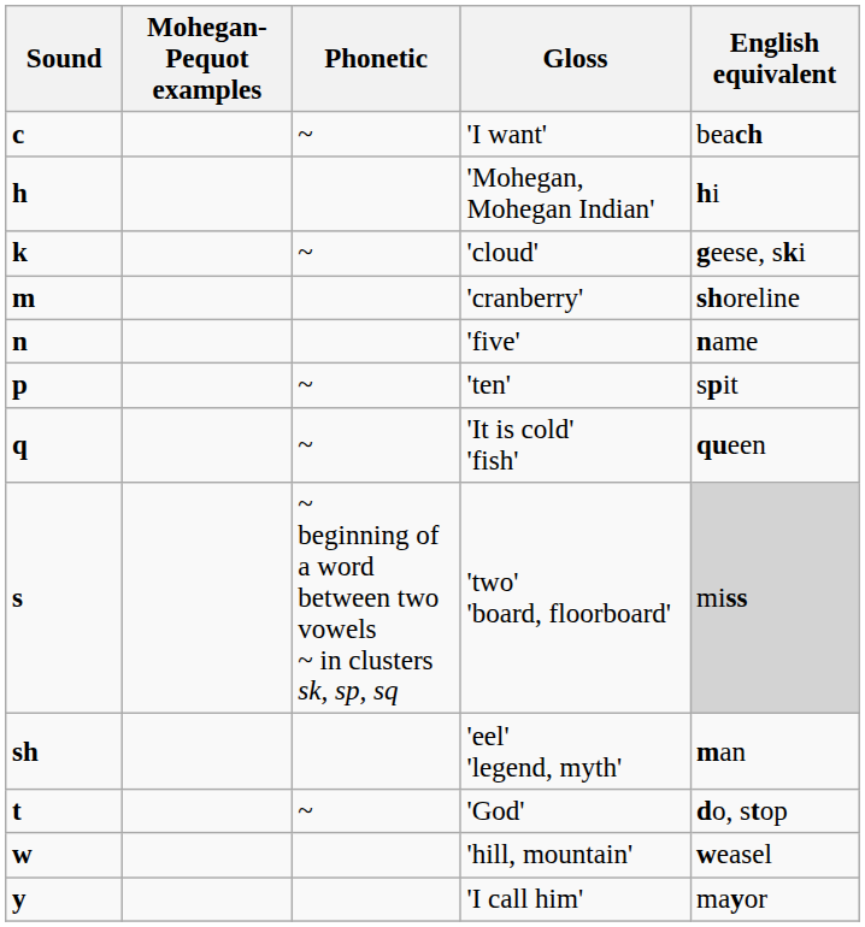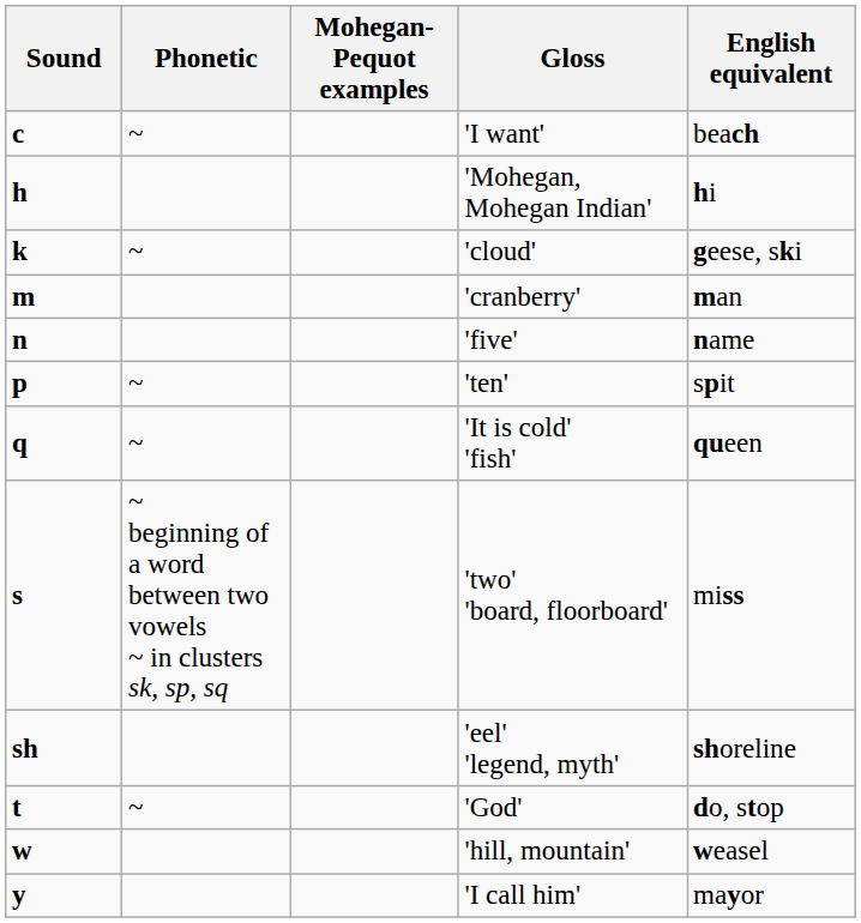 <table class="wikitable" align="center">
 <tr>
 <th width="60">Sound</th>
+<th width="90">Phonetic</th>
 <th width="90">Mohegan-Pequot examples</th>
-<th width="90">Phonetic</th>
 <th width="125">Gloss</th>
 <th width="90">English equivalent</th>
 </tr>
 <tr>
 <td><strong>c</strong></td>
+<td> ~  </td>
 <td></td>
-<td> ~  </td>
 <td>'I want'</td>
 <td>bea<strong>ch</strong></td>
 </tr>
 <tr>
 <td><strong>h</strong></td>
 <td></td>
 <td></td>
 <td>'Mohegan, Mohegan Indian'</td>
 <td><strong>h</strong>i</td>
 </tr>
 <tr>
 <td><strong>k</strong></td>
+<td> ~  </td>
 <td></td>
-<td> ~  </td>
 <td>'cloud'</td>
 <td><strong>g</strong>eese, s<strong>k</strong>i</td>
 </tr>
 <tr>
 <td><strong>m</strong></td>
 <td></td>
 <td></td>
 <td>'cranberry'</td>
-<td><strong>sh</strong>oreline</td>
+<td><strong>m</strong>an</td>
 </tr>
 <tr>
 <td><strong>n</strong></td>
 <td></td>
 <td></td>
 <td>'five'</td>
 <td><strong>n</strong>ame</td>
 </tr>
 <tr>
 <td><strong>p</strong></td>
+<td> ~  </td>
 <td></td>
-<td> ~  </td>
 <td>'ten'</td>
 <td>s<strong>p</strong>it</td>
 </tr>
 <tr>
 <td><strong>q</strong></td>
+<td> ~  </td>
 <td><br></td>
-<td> ~  </td>
 <td>'It is cold'<br>'fish'</td>
 <td><strong>qu</strong>een</td>
 </tr>
 <tr>
 <td><strong>s</strong></td>
+<td> ~ <br> beginning of a word<br> between two vowels<br> ~  in clusters <em>sk, sp, sq</em></td>
 <td><br></td>
-<td> ~ <br> beginning of a word<br> between two vowels<br> ~  in clusters <em>sk, sp, sq</em></td>
 <td>'two'<br>'board, floorboard'</td>
-<td style="background: lightgrey;">mi<strong>ss</strong></td>
+<td>mi<strong>ss</strong></td>
 </tr>
 <tr>
 <td><strong>sh</strong></td>
+<td></td>
 <td><br></td>
-<td></td>
 <td>'eel'<br>'legend, myth'</td>
-<td><strong>m</strong>an</td>
+<td><strong>sh</strong>oreline</td>
 </tr>
 <tr>
 <td><strong>t</strong></td>
+<td> ~ </td>
 <td></td>
-<td> ~ </td>
 <td>'God'</td>
 <td><strong>d</strong>o, s<strong>t</strong>op</td>
 </tr>
 <tr>
 <td><strong>w</strong></td>
 <td></td>
 <td></td>
 <td>'hill, mountain'</td>
 <td><strong>w</strong>easel</td>
 </tr>
 <tr>
 <td><strong>y</strong></td>
 <td></td>
 <td></td>
 <td>'I call him'</td>
 <td>ma<strong>y</strong>or</td>
 </tr>
 </table>
